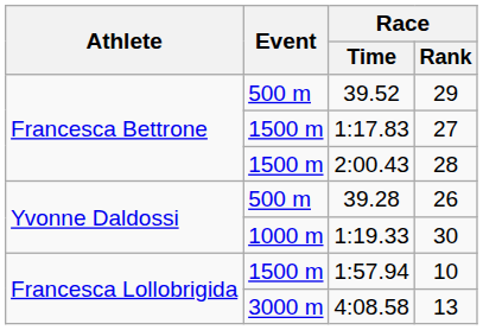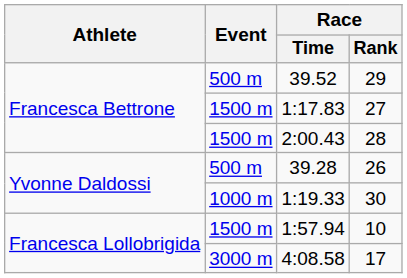 <table class="wikitable" style="font-size:90%">
 <tr>
 <th rowspan=2>Athlete</th>
 <th rowspan=2>Event</th>
 <th colspan="2">Race</th>
 </tr>
 <tr style="font-size:95%">
 <th>Time</th>
 <th>Rank</th>
 </tr>
 <tr align=center>
 <td align=left rowspan=3><a href='#'>Francesca Bettrone</a></td>
 <td align=left><a href='#'>500 m</a></td>
 <td>39.52</td>
 <td>29</td>
 </tr>
 <tr align=center>
 <td align=left><a href='#'>1500 m</a></td>
 <td>1:17.83</td>
 <td>27</td>
 </tr>
 <tr align=center>
 <td align=left><a href='#'>1500 m</a></td>
 <td>2:00.43</td>
 <td>28</td>
 </tr>
 <tr align=center>
 <td align=left rowspan=2><a href='#'>Yvonne Daldossi</a></td>
 <td align=left><a href='#'>500 m</a></td>
 <td>39.28</td>
 <td>26</td>
 </tr>
 <tr align=center>
 <td align=left><a href='#'>1000 m</a></td>
 <td>1:19.33</td>
 <td>30</td>
 </tr>
 <tr align=center>
 <td align=left rowspan=2><a href='#'>Francesca Lollobrigida</a></td>
 <td align=left><a href='#'>1500 m</a></td>
 <td>1:57.94</td>
 <td>10</td>
 </tr>
 <tr align=center>
 <td align=left><a href='#'>3000 m</a></td>
 <td>4:08.58</td>
-<td>13</td>
+<td>17</td>
 </tr>
 </table>
